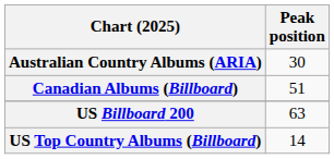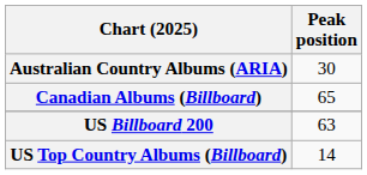 <table class="wikitable sortable plainrowheaders" style="text-align:center">
 <tr>
 <th scope="col">Chart (2025)</th>
 <th scope="col">Peak<br>position</th>
 </tr>
 <tr>
 <th scope="row">Australian Country Albums (<a href='#'>ARIA</a>)</th>
 <td>30</td>
 </tr>
 <tr>
 <th scope="row"><a href='#'>Canadian Albums</a> (<em><a href='#'>Billboard</a></em>)</th>
-<td>51</td>
+<td>65</td>
 </tr>
 <tr>
 </tr>
 <tr>
 <th scope="row">US <a href='#'><em>Billboard</em> 200</a></th>
 <td>63</td>
 </tr>
 <tr>
 <th scope="row">US <a href='#'>Top Country Albums</a> (<em><a href='#'>Billboard</a></em>)</th>
 <td>14</td>
 </tr>
 </table>
